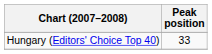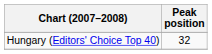 <table class="wikitable sortable">
 <tr>
 <th>Chart (2007–2008)</th>
 <th>Peak<br>position</th>
 </tr>
 <tr>
 </tr>
 <tr>
 </tr>
 <tr>
 </tr>
 <tr>
 </tr>
 <tr>
 <td>Hungary (<a href='#'>Editors' Choice Top 40</a>)</td>
-<td align="center">33</td>
+<td align="center">32</td>
 </tr>
 <tr>
 </tr>
 <tr>
 </tr>
 <tr>
 </tr>
 <tr>
 </tr>
 </table>
